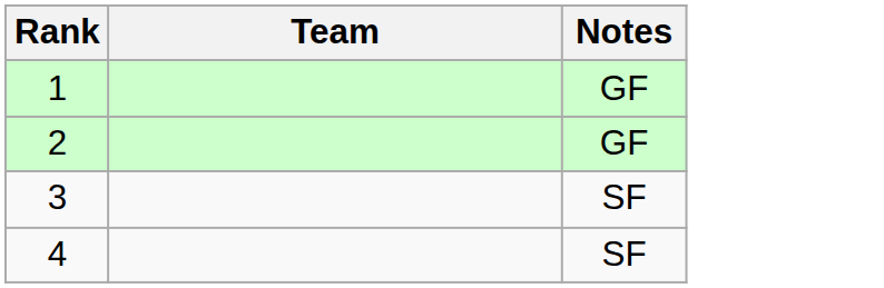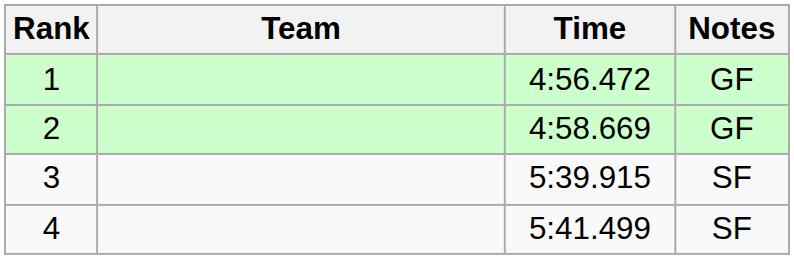 <table class=wikitable style="text-align:center">
 <tr>
 <th width=40>Rank</th>
 <th width=200>Team</th>
+<th width=80>Time</th>
 <th width=50>Notes</th>
 </tr>
 <tr bgcolor="#ccffcc">
 <td>1</td>
 <td align=left></td>
+<td>4:56.472</td>
 <td>GF</td>
 </tr>
 <tr bgcolor="#ccffcc">
 <td>2</td>
 <td align=left></td>
+<td>4:58.669</td>
 <td>GF</td>
 </tr>
 <tr>
 <td>3</td>
 <td align=left></td>
+<td>5:39.915</td>
 <td>SF</td>
 </tr>
 <tr>
 <td>4</td>
 <td align=left></td>
+<td>5:41.499</td>
 <td>SF</td>
 </tr>
 </table>
